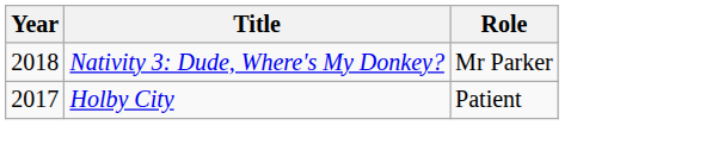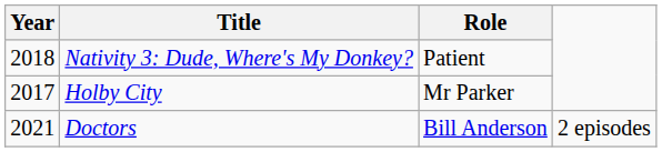 <table class="wikitable">
 <tr>
 <th>Year</th>
 <th>Title</th>
 <th>Role</th>
 </tr>
 <tr>
 <td>2018</td>
 <td><em><a href='#'>Nativity 3: Dude, Where's My Donkey?</a></em></td>
-<td>Mr Parker</td>
+<td>Patient</td>
 </tr>
 <tr>
 <td>2017</td>
 <td><em><a href='#'>Holby City</a></em></td>
-<td>Patient</td>
+<td>Mr Parker</td>
+</tr>
+<tr>
+<td>2021</td>
+<td><em><a href='#'>Doctors</a></em></td>
+<td><a href='#'>Bill Anderson</a></td>
+<td>2 episodes</td>
 </tr>
 </table>
